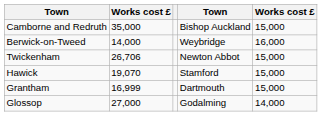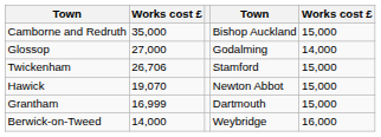 <table class="wikitable">
 <tr>
 <th>Town</th>
 <th>Works cost £</th>
 <th></th>
 <th>Town</th>
 <th>Works cost £</th>
 </tr>
 <tr>
 <td>Camborne and Redruth</td>
 <td>35,000</td>
 <td></td>
 <td>Bishop Auckland</td>
 <td>15,000</td>
 </tr>
 <tr>
-<td>Berwick-on-Tweed</td>
+<td>Glossop</td>
+<td>27,000</td>
+<td></td>
+<td>Godalming</td>
 <td>14,000</td>
-<td></td>
-<td>Weybridge</td>
-<td>16,000</td>
 </tr>
 <tr>
 <td>Twickenham</td>
 <td>26,706</td>
 <td></td>
-<td>Newton Abbot</td>
+<td>Stamford</td>
 <td>15,000</td>
 </tr>
 <tr>
 <td>Hawick</td>
 <td>19,070</td>
 <td></td>
-<td>Stamford</td>
+<td>Newton Abbot</td>
 <td>15,000</td>
 </tr>
 <tr>
 <td>Grantham</td>
 <td>16,999</td>
 <td></td>
 <td>Dartmouth</td>
 <td>15,000</td>
 </tr>
 <tr>
-<td>Glossop</td>
-<td>27,000</td>
+<td>Berwick-on-Tweed</td>
+<td>14,000</td>
 <td></td>
-<td>Godalming</td>
-<td>14,000</td>
+<td>Weybridge</td>
+<td>16,000</td>
 </tr>
 </table>
